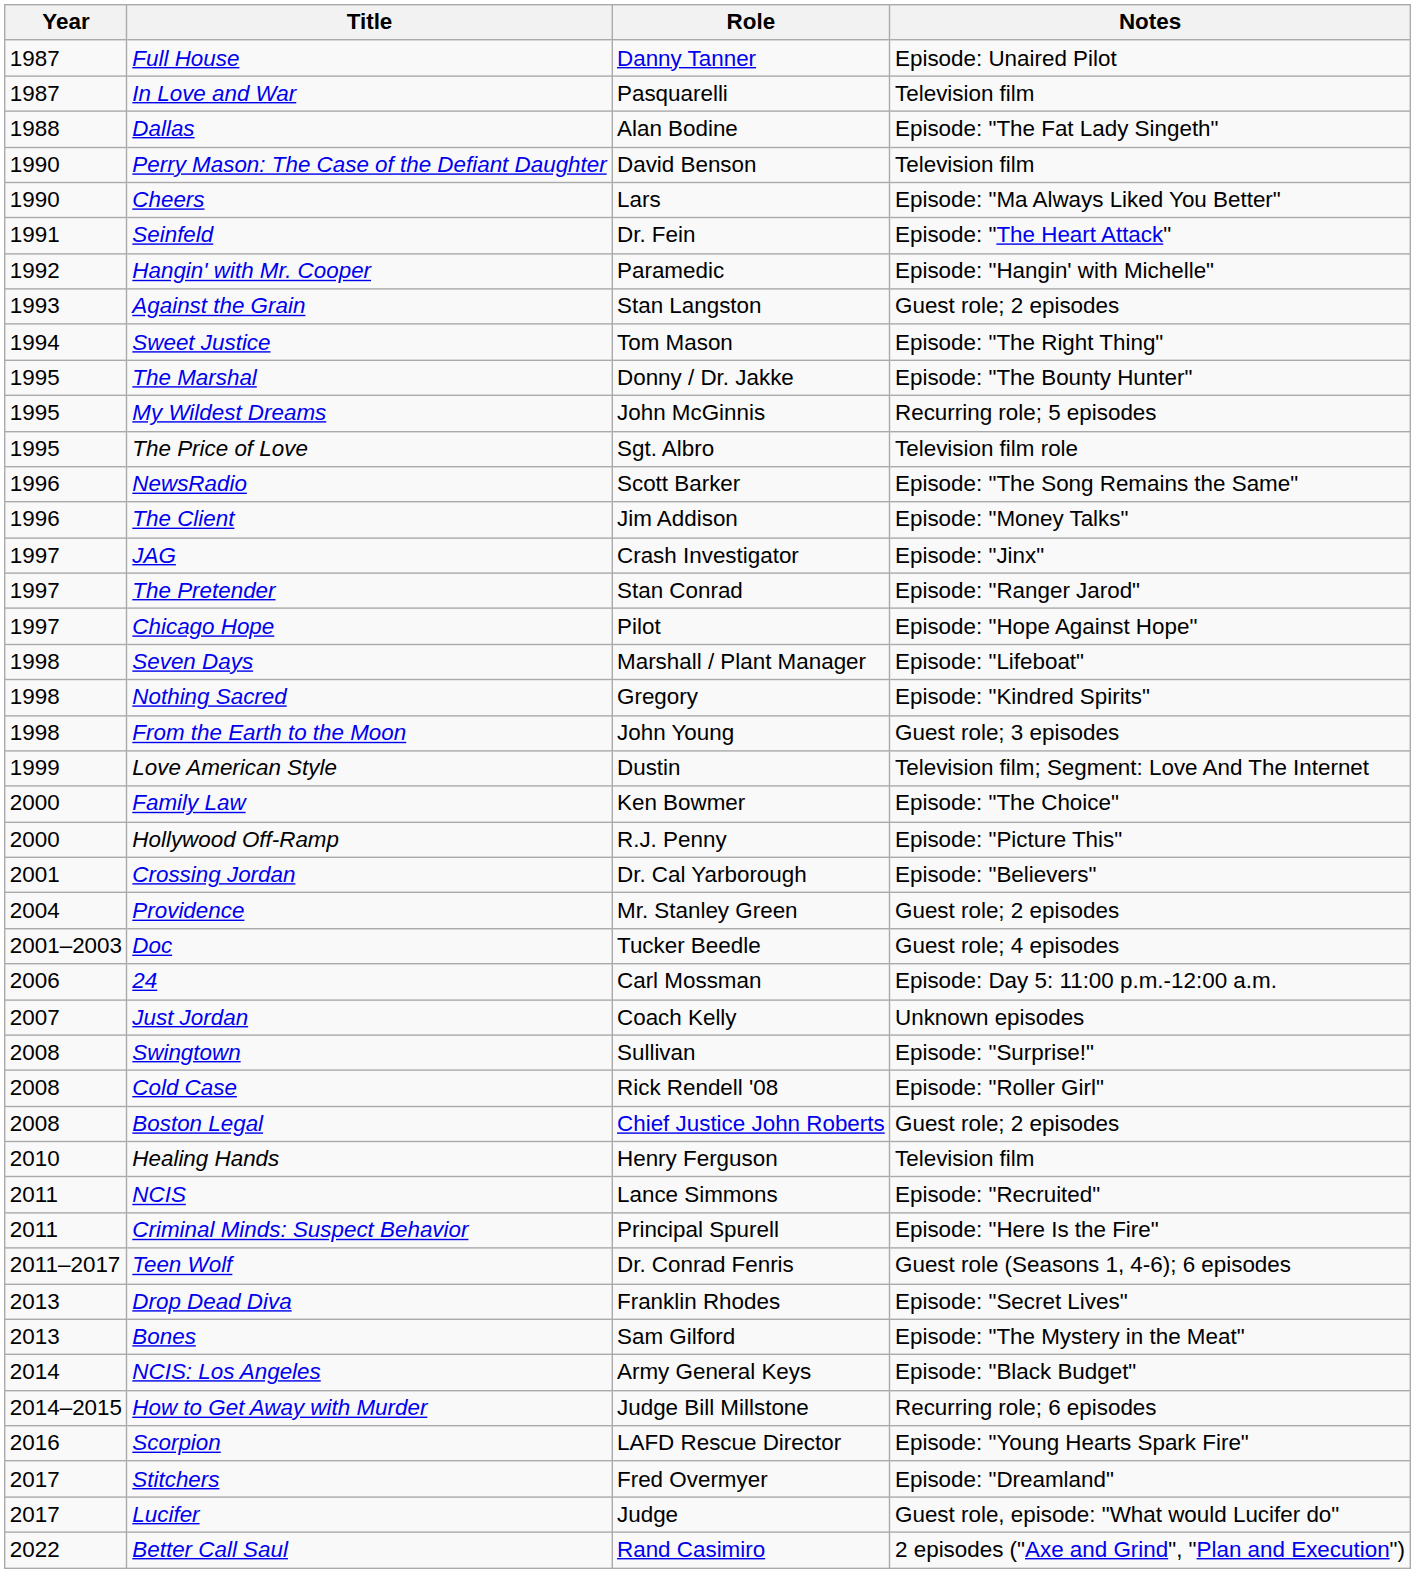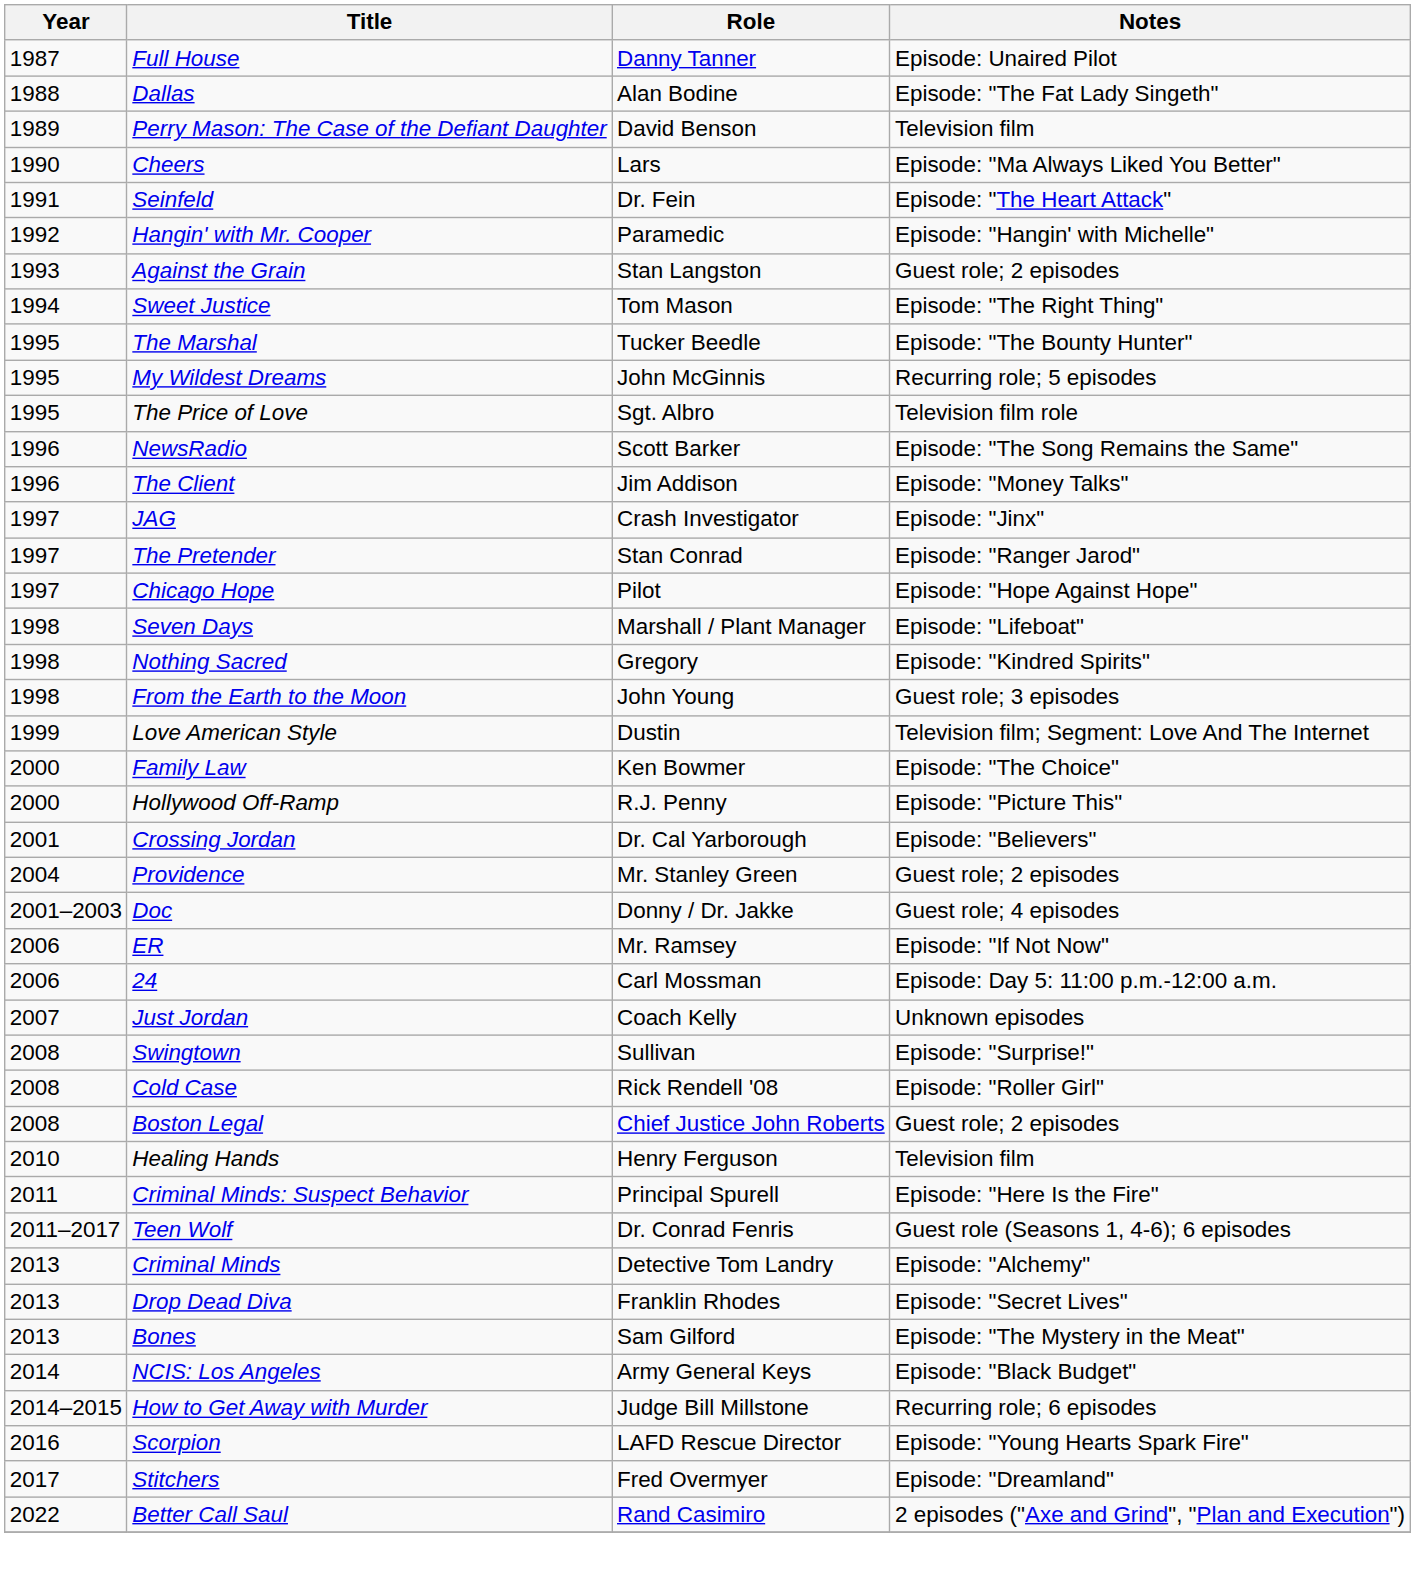 <table class="wikitable">
 <tr>
 <th>Year</th>
 <th>Title</th>
 <th>Role</th>
 <th>Notes</th>
 </tr>
 <tr>
 <td>1987</td>
 <td><em><a href='#'>Full House</a></em></td>
 <td><a href='#'>Danny Tanner</a></td>
 <td>Episode: Unaired Pilot</td>
 </tr>
 <tr>
-<td>1987</td>
-<td><em><a href='#'>In Love and War</a></em></td>
-<td>Pasquarelli</td>
-<td>Television film</td>
-</tr>
-<tr>
 <td>1988</td>
 <td><em><a href='#'>Dallas</a></em></td>
 <td>Alan Bodine</td>
 <td>Episode: "The Fat Lady Singeth"</td>
 </tr>
 <tr>
-<td>1990</td>
+<td>1989</td>
 <td><em><a href='#'>Perry Mason: The Case of the Defiant Daughter</a></em></td>
 <td>David Benson</td>
 <td>Television film</td>
 </tr>
 <tr>
 <td>1990</td>
 <td><em><a href='#'>Cheers</a></em></td>
 <td>Lars</td>
 <td>Episode: "Ma Always Liked You Better"</td>
 </tr>
 <tr>
 <td>1991</td>
 <td><em><a href='#'>Seinfeld</a></em></td>
 <td>Dr. Fein</td>
 <td>Episode: "<a href='#'>The Heart Attack</a>"</td>
 </tr>
 <tr>
 <td>1992</td>
 <td><em><a href='#'>Hangin' with Mr. Cooper</a></em></td>
 <td>Paramedic</td>
 <td>Episode: "Hangin' with Michelle"</td>
 </tr>
 <tr>
 <td>1993</td>
 <td><em><a href='#'>Against the Grain</a></em></td>
 <td>Stan Langston</td>
 <td>Guest role; 2 episodes</td>
 </tr>
 <tr>
 <td>1994</td>
 <td><em><a href='#'>Sweet Justice</a></em></td>
 <td>Tom Mason</td>
 <td>Episode: "The Right Thing"</td>
 </tr>
 <tr>
 <td>1995</td>
 <td><em><a href='#'>The Marshal</a></em></td>
-<td>Donny / Dr. Jakke</td>
+<td>Tucker Beedle</td>
 <td>Episode: "The Bounty Hunter"</td>
 </tr>
 <tr>
 <td>1995</td>
 <td><em><a href='#'>My Wildest Dreams</a></em></td>
 <td>John McGinnis</td>
 <td>Recurring role; 5 episodes</td>
 </tr>
 <tr>
 <td>1995</td>
 <td><em>The Price of Love</em></td>
 <td>Sgt. Albro</td>
 <td>Television film role</td>
 </tr>
 <tr>
 <td>1996</td>
 <td><em><a href='#'>NewsRadio</a></em></td>
 <td>Scott Barker</td>
 <td>Episode: "The Song Remains the Same"</td>
 </tr>
 <tr>
 <td>1996</td>
 <td><em><a href='#'>The Client</a></em></td>
 <td>Jim Addison</td>
 <td>Episode: "Money Talks"</td>
 </tr>
 <tr>
 <td>1997</td>
 <td><em><a href='#'>JAG</a></em></td>
 <td>Crash Investigator</td>
 <td>Episode: "Jinx"</td>
 </tr>
 <tr>
 <td>1997</td>
 <td><em><a href='#'>The Pretender</a></em></td>
 <td>Stan Conrad</td>
 <td>Episode: "Ranger Jarod"</td>
 </tr>
 <tr>
 <td>1997</td>
 <td><em><a href='#'>Chicago Hope</a></em></td>
 <td>Pilot</td>
 <td>Episode: "Hope Against Hope"</td>
 </tr>
 <tr>
 <td>1998</td>
 <td><em><a href='#'>Seven Days</a></em></td>
 <td>Marshall / Plant Manager</td>
 <td>Episode: "Lifeboat"</td>
 </tr>
 <tr>
 <td>1998</td>
 <td><em><a href='#'>Nothing Sacred</a></em></td>
 <td>Gregory</td>
 <td>Episode: "Kindred Spirits"</td>
 </tr>
 <tr>
 <td>1998</td>
 <td><em><a href='#'>From the Earth to the Moon</a></em></td>
 <td>John Young</td>
 <td>Guest role; 3 episodes</td>
 </tr>
 <tr>
 <td>1999</td>
 <td><em>Love American Style</em></td>
 <td>Dustin</td>
 <td>Television film; Segment: Love And The Internet</td>
 </tr>
 <tr>
 <td>2000</td>
 <td><em><a href='#'>Family Law</a></em></td>
 <td>Ken Bowmer</td>
 <td>Episode: "The Choice"</td>
 </tr>
 <tr>
 <td>2000</td>
 <td><em>Hollywood Off-Ramp</em></td>
 <td>R.J. Penny</td>
 <td>Episode: "Picture This"</td>
 </tr>
 <tr>
 <td>2001</td>
 <td><em><a href='#'>Crossing Jordan</a></em></td>
 <td>Dr. Cal Yarborough</td>
 <td>Episode: "Believers"</td>
 </tr>
 <tr>
 <td>2004</td>
 <td><em><a href='#'>Providence</a></em></td>
 <td>Mr. Stanley Green</td>
 <td>Guest role; 2 episodes</td>
 </tr>
 <tr>
 <td>2001–2003</td>
 <td><em><a href='#'>Doc</a></em></td>
-<td>Tucker Beedle</td>
+<td>Donny / Dr. Jakke</td>
 <td>Guest role; 4 episodes</td>
+</tr>
+<tr>
+<td>2006</td>
+<td><em><a href='#'>ER</a></em></td>
+<td>Mr. Ramsey</td>
+<td>Episode: "If Not Now"</td>
 </tr>
 <tr>
 <td>2006</td>
 <td><em><a href='#'>24</a></em></td>
 <td>Carl Mossman</td>
 <td>Episode: Day 5: 11:00 p.m.-12:00 a.m.</td>
 </tr>
 <tr>
 <td>2007</td>
 <td><em><a href='#'>Just Jordan</a></em></td>
 <td>Coach Kelly</td>
 <td>Unknown episodes</td>
 </tr>
 <tr>
 <td>2008</td>
 <td><em><a href='#'>Swingtown</a></em></td>
 <td>Sullivan</td>
 <td>Episode: "Surprise!"</td>
 </tr>
 <tr>
 <td>2008</td>
 <td><em><a href='#'>Cold Case</a></em></td>
 <td>Rick Rendell '08</td>
 <td>Episode: "Roller Girl"</td>
 </tr>
 <tr>
 <td>2008</td>
 <td><em><a href='#'>Boston Legal</a></em></td>
 <td><a href='#'>Chief Justice John Roberts</a></td>
 <td>Guest role; 2 episodes</td>
 </tr>
 <tr>
 <td>2010</td>
 <td><em>Healing Hands</em></td>
 <td>Henry Ferguson</td>
 <td>Television film</td>
 </tr>
 <tr>
 <td>2011</td>
-<td><em><a href='#'>NCIS</a></em></td>
-<td>Lance Simmons</td>
-<td>Episode: "Recruited"</td>
-</tr>
-<tr>
-<td>2011</td>
 <td><em><a href='#'>Criminal Minds: Suspect Behavior</a></em></td>
 <td>Principal Spurell</td>
 <td>Episode: "Here Is the Fire"</td>
 </tr>
 <tr>
 <td>2011–2017</td>
 <td><em><a href='#'>Teen Wolf</a></em></td>
 <td>Dr. Conrad Fenris</td>
 <td>Guest role (Seasons 1, 4-6); 6 episodes</td>
+</tr>
+<tr>
+<td>2013</td>
+<td><em><a href='#'>Criminal Minds</a></em></td>
+<td>Detective Tom Landry</td>
+<td>Episode: "Alchemy"</td>
 </tr>
 <tr>
 <td>2013</td>
 <td><em><a href='#'>Drop Dead Diva</a></em></td>
 <td>Franklin Rhodes</td>
 <td>Episode: "Secret Lives"</td>
 </tr>
 <tr>
 <td>2013</td>
 <td><em><a href='#'>Bones</a></em></td>
 <td>Sam Gilford</td>
 <td>Episode: "The Mystery in the Meat"</td>
 </tr>
 <tr>
 <td>2014</td>
 <td><em><a href='#'>NCIS: Los Angeles</a></em></td>
 <td>Army General Keys</td>
 <td>Episode: "Black Budget"</td>
 </tr>
 <tr>
 <td>2014–2015</td>
 <td><em><a href='#'>How to Get Away with Murder</a></em></td>
 <td>Judge Bill Millstone</td>
 <td>Recurring role; 6 episodes</td>
 </tr>
 <tr>
 <td>2016</td>
 <td><em><a href='#'>Scorpion</a></em></td>
 <td>LAFD Rescue Director</td>
 <td>Episode: "Young Hearts Spark Fire"</td>
 </tr>
 <tr>
 <td>2017</td>
 <td><em><a href='#'>Stitchers</a></em></td>
 <td>Fred Overmyer</td>
 <td>Episode: "Dreamland"</td>
 </tr>
 <tr>
-<td>2017</td>
-<td><em> <a href='#'>Lucifer</a></em></td>
-<td>Judge</td>
-<td>Guest role, episode: "What would Lucifer do"</td>
-</tr>
-<tr>
 <td>2022</td>
 <td><em><a href='#'>Better Call Saul</a></em></td>
 <td><a href='#'>Rand Casimiro</a></td>
 <td>2 episodes ("<a href='#'>Axe and Grind</a>", "<a href='#'>Plan and Execution</a>")</td>
 </tr>
 <tr>
 </tr>
 </table>
